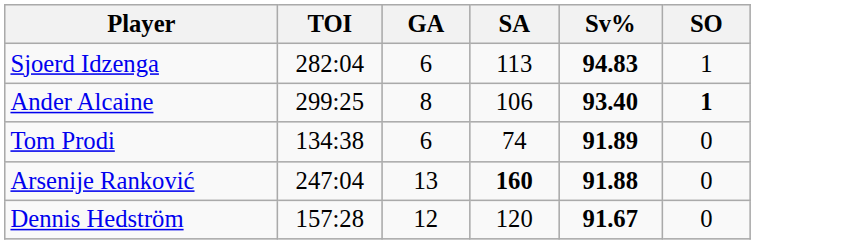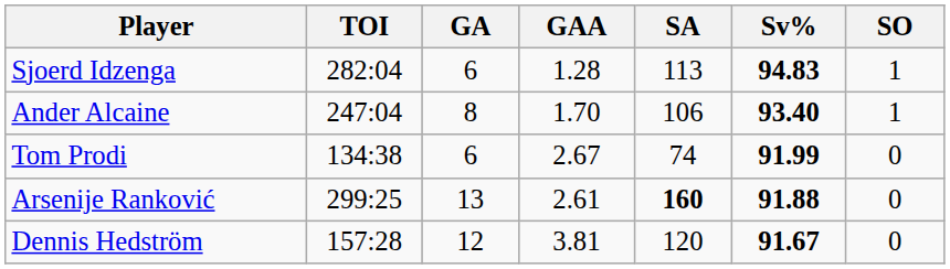 <table class="wikitable sortable" style="text-align:center;">
 <tr>
 <th style="width:170px;">Player</th>
 <th style="width:60px;">TOI</th>
 <th style="width:50px;">GA</th>
+<th style="width:60px;">GAA</th>
 <th style="width:50px;">SA</th>
 <th style="width:60px;">Sv%</th>
 <th style="width:50px;">SO</th>
 </tr>
 <tr>
 <td style="text-align:left;"> <a href='#'>Sjoerd Idzenga</a></td>
 <td>282:04</td>
 <td>6</td>
+<td>1.28</td>
 <td>113</td>
 <td><strong>94.83</strong></td>
 <td>1</td>
 </tr>
 <tr>
 <td style="text-align:left;"> <a href='#'>Ander Alcaine</a></td>
-<td>299:25</td>
+<td>247:04</td>
 <td>8</td>
+<td>1.70</td>
 <td>106</td>
 <td><strong>93.40</strong></td>
-<td><strong>1</strong></td>
+<td>1</td>
 </tr>
 <tr>
 <td style="text-align:left;"> <a href='#'>Tom Prodi</a></td>
 <td>134:38</td>
 <td>6</td>
+<td>2.67</td>
 <td>74</td>
-<td><strong>91.89</strong></td>
+<td><strong>91.99</strong></td>
 <td>0</td>
 </tr>
 <tr>
 <td style="text-align:left;"> <a href='#'>Arsenije Ranković</a></td>
-<td>247:04</td>
+<td>299:25</td>
 <td>13</td>
+<td>2.61</td>
 <td><strong>160</strong></td>
 <td><strong>91.88</strong></td>
 <td>0</td>
 </tr>
 <tr>
 <td style="text-align:left;"> <a href='#'>Dennis Hedström</a></td>
 <td>157:28</td>
 <td>12</td>
+<td>3.81</td>
 <td>120</td>
 <td><strong>91.67</strong></td>
 <td>0</td>
 </tr>
 </table>
